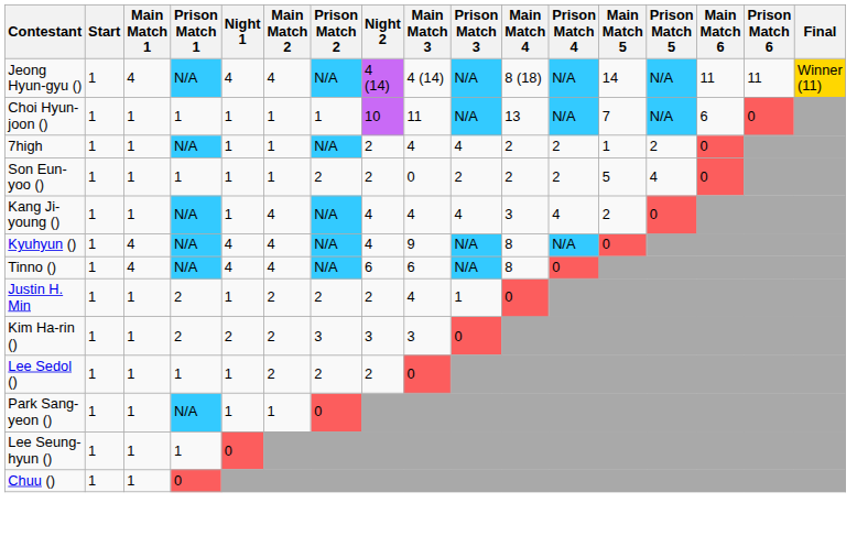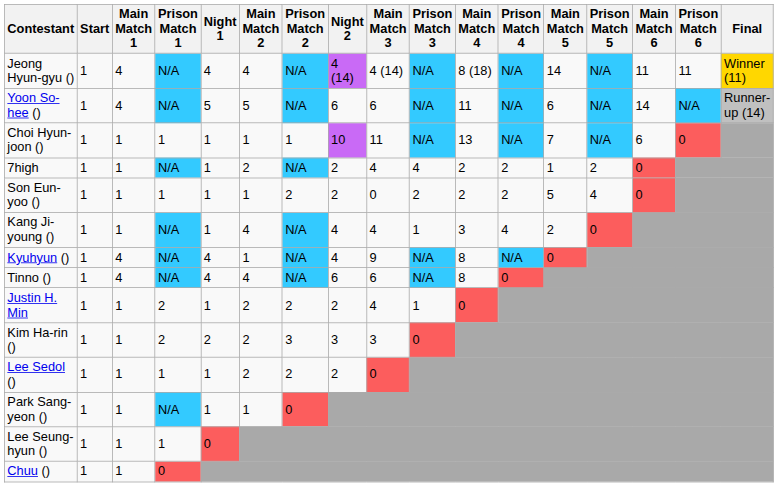 <table class="wikitable mw-collapsible centre">
 <tr>
 <th>Contestant</th>
 <th>Start</th>
 <th>Main Match 1</th>
 <th>Prison Match 1</th>
 <th>Night 1</th>
 <th>Main Match 2</th>
 <th>Prison Match 2</th>
 <th>Night 2</th>
 <th>Main Match 3</th>
 <th>Prison Match 3</th>
 <th>Main Match 4</th>
 <th>Prison Match 4</th>
 <th>Main Match 5</th>
 <th>Prison Match 5</th>
 <th>Main Match 6</th>
 <th>Prison Match 6</th>
 <th>Final</th>
 </tr>
 <tr>
 <td>Jeong Hyun-gyu ()</td>
 <td>1</td>
 <td>4</td>
 <td bgcolor="#33caff">N/A</td>
 <td>4</td>
 <td>4</td>
 <td bgcolor="#33caff">N/A</td>
 <td bgcolor="#c96af6">4 (14)</td>
 <td>4 (14)</td>
 <td bgcolor="#33caff">N/A</td>
 <td>8 (18)</td>
 <td bgcolor="#33caff">N/A</td>
 <td>14</td>
 <td bgcolor="#33caff">N/A</td>
 <td>11</td>
 <td>11</td>
 <td bgcolor="Gold">Winner (11)</td>
 </tr>
 <tr>
+<td><a href='#'>Yoon So-hee</a> ()</td>
+<td>1</td>
+<td>4</td>
+<td bgcolor="#33caff">N/A</td>
+<td>5</td>
+<td>5</td>
+<td bgcolor="#33caff">N/A</td>
+<td>6</td>
+<td>6</td>
+<td bgcolor="#33caff">N/A</td>
+<td>11</td>
+<td bgcolor="#33caff">N/A</td>
+<td>6</td>
+<td bgcolor="#33caff">N/A</td>
+<td>14</td>
+<td bgcolor="#33caff">N/A</td>
+<td bgcolor="Silver">Runner-up (14)</td>
+</tr>
+<tr>
 <td>Choi Hyun-joon ()</td>
 <td>1</td>
 <td>1</td>
 <td>1</td>
 <td>1</td>
 <td>1</td>
 <td>1</td>
 <td bgcolor="#c96af6">10</td>
 <td>11</td>
 <td bgcolor="#33caff">N/A</td>
 <td>13</td>
 <td bgcolor="#33caff">N/A</td>
 <td>7</td>
 <td bgcolor="#33caff">N/A</td>
 <td>6</td>
 <td bgcolor="#fc5d5d">0</td>
 <td bgcolor="darkgray"></td>
 </tr>
 <tr>
 <td>7high</td>
 <td>1</td>
 <td>1</td>
 <td bgcolor="#33caff">N/A</td>
 <td>1</td>
-<td>1</td>
+<td>2</td>
 <td bgcolor="#33caff">N/A</td>
 <td>2</td>
 <td>4</td>
 <td>4</td>
 <td>2</td>
 <td>2</td>
 <td>1</td>
 <td>2</td>
 <td bgcolor="#fc5d5d">0</td>
 <td colspan="2" bgcolor="darkgray"></td>
 </tr>
 <tr>
 <td>Son Eun-yoo ()</td>
 <td>1</td>
 <td>1</td>
 <td>1</td>
 <td>1</td>
 <td>1</td>
 <td>2</td>
 <td>2</td>
 <td>0</td>
 <td>2</td>
 <td>2</td>
 <td>2</td>
 <td>5</td>
 <td>4</td>
 <td bgcolor="#fc5d5d">0</td>
 <td colspan="2" bgcolor="darkgray"></td>
 </tr>
 <tr>
 <td>Kang Ji-young ()</td>
 <td>1</td>
 <td>1</td>
 <td bgcolor="#33caff">N/A</td>
 <td>1</td>
 <td>4</td>
 <td bgcolor="#33caff">N/A</td>
 <td>4</td>
 <td>4</td>
-<td>4</td>
+<td>1</td>
 <td>3</td>
 <td>4</td>
 <td>2</td>
 <td bgcolor="#fc5d5d">0</td>
 <td colspan="3" bgcolor="darkgray"></td>
 </tr>
 <tr>
 <td><a href='#'>Kyuhyun</a> ()</td>
 <td>1</td>
 <td>4</td>
 <td bgcolor="#33caff">N/A</td>
 <td>4</td>
-<td>4</td>
+<td>1</td>
 <td bgcolor="#33caff">N/A</td>
 <td>4</td>
 <td>9</td>
 <td bgcolor="#33caff">N/A</td>
 <td>8</td>
 <td bgcolor="#33caff">N/A</td>
 <td bgcolor="#fc5d5d">0</td>
 <td colspan="4" bgcolor="darkgray"></td>
 </tr>
 <tr>
 <td>Tinno ()</td>
 <td>1</td>
 <td>4</td>
 <td bgcolor="#33caff">N/A</td>
 <td>4</td>
 <td>4</td>
 <td bgcolor="#33caff">N/A</td>
 <td>6</td>
 <td>6</td>
 <td bgcolor="#33caff">N/A</td>
 <td>8</td>
 <td bgcolor="#fc5d5d">0</td>
 <td colspan="5" bgcolor="darkgray"></td>
 </tr>
 <tr>
 <td><a href='#'>Justin H. Min</a></td>
 <td>1</td>
 <td>1</td>
 <td>2</td>
 <td>1</td>
 <td>2</td>
 <td>2</td>
 <td>2</td>
 <td>4</td>
 <td>1</td>
 <td bgcolor="#fc5d5d">0</td>
 <td colspan="6" bgcolor="darkgray"></td>
 </tr>
 <tr>
 <td>Kim Ha-rin ()</td>
 <td>1</td>
 <td>1</td>
 <td>2</td>
 <td>2</td>
 <td>2</td>
 <td>3</td>
 <td>3</td>
 <td>3</td>
 <td bgcolor="#fc5d5d">0</td>
 <td colspan="7" bgcolor="darkgray"></td>
 </tr>
 <tr>
 <td><a href='#'>Lee Sedol</a> ()</td>
 <td>1</td>
 <td>1</td>
 <td>1</td>
 <td>1</td>
 <td>2</td>
 <td>2</td>
 <td>2</td>
 <td bgcolor="#fc5d5d">0</td>
 <td colspan="8" bgcolor="darkgray"></td>
 </tr>
 <tr>
 <td>Park Sang-yeon ()</td>
 <td>1</td>
 <td>1</td>
 <td bgcolor="#33caff">N/A</td>
 <td>1</td>
 <td>1</td>
 <td bgcolor="#fc5d5d">0</td>
 <td colspan="10" bgcolor="darkgray"></td>
 </tr>
 <tr>
 <td>Lee Seung-hyun ()</td>
 <td>1</td>
 <td>1</td>
 <td>1</td>
 <td bgcolor="#fc5d5d">0</td>
 <td colspan="12" bgcolor="darkgray"></td>
 </tr>
 <tr>
 <td><a href='#'>Chuu</a> ()</td>
 <td>1</td>
 <td>1</td>
 <td bgcolor="#fc5d5d">0</td>
 <td colspan="13" bgcolor="darkgray"></td>
 </tr>
 </table>
